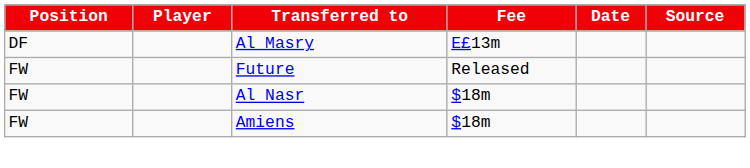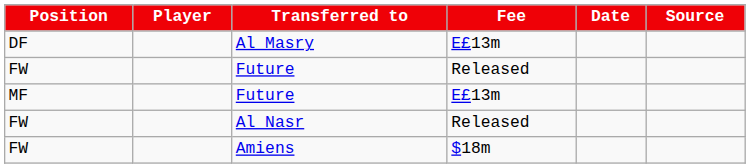 <table class="wikitable sortable" style="width:90%; font-size:95%; text-align:left;">
 <tr>
 <th style="background:#EF0107; color:#FFFFFF">Position</th>
 <th style="background:#EF0107; color:#FFFFFF">Player</th>
 <th style="background:#EF0107; color:#FFFFFF">Transferred to</th>
 <th style="background:#EF0107; color:#FFFFFF">Fee</th>
 <th style="background:#EF0107; color:#FFFFFF">Date</th>
 <th style="background:#EF0107; color:#FFFFFF">Source</th>
 </tr>
 <tr>
 <td>DF</td>
 <td></td>
 <td> <a href='#'>Al Masry</a></td>
 <td><a href='#'>E£</a>13m</td>
 <td></td>
 <td></td>
 </tr>
 <tr>
 <td>FW</td>
 <td></td>
 <td> <a href='#'>Future</a></td>
 <td>Released</td>
 <td></td>
 <td></td>
 </tr>
 <tr>
+<td>MF</td>
+<td></td>
+<td> <a href='#'>Future</a></td>
+<td><a href='#'>E£</a>13m</td>
+<td></td>
+<td></td>
+</tr>
+<tr>
 <td>FW</td>
 <td></td>
 <td> <a href='#'>Al Nasr</a></td>
-<td><a href='#'>$</a>18m</td>
+<td>Released</td>
 <td></td>
 <td></td>
 </tr>
 <tr>
 <td>FW</td>
 <td></td>
 <td> <a href='#'>Amiens</a></td>
 <td><a href='#'>$</a>18m</td>
 <td></td>
 <td></td>
 </tr>
 </table>
